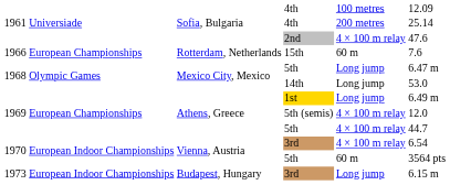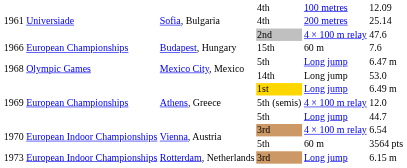 <table>
 <tr>
 <td rowspan=3>1961</td>
 <td rowspan=3><a href='#'>Universiade</a></td>
 <td rowspan=3><a href='#'>Sofia</a>, Bulgaria</td>
 <td>4th</td>
 <td><a href='#'>100 metres</a></td>
 <td>12.09</td>
 </tr>
 <tr>
 <td>4th</td>
 <td><a href='#'>200 metres</a></td>
 <td>25.14</td>
 </tr>
 <tr>
 <td bgcolor=silver>2nd</td>
 <td><a href='#'>4 × 100 m relay</a></td>
 <td>47.6</td>
 </tr>
 <tr>
 <td>1966</td>
 <td><a href='#'>European Championships</a></td>
-<td><a href='#'>Rotterdam</a>, Netherlands</td>
+<td><a href='#'>Budapest</a>, Hungary</td>
 <td>15th</td>
 <td>60 m</td>
 <td>7.6</td>
 </tr>
 <tr>
 <td rowspan=2>1968</td>
 <td rowspan=2><a href='#'>Olympic Games</a></td>
 <td rowspan=2><a href='#'>Mexico City</a>, Mexico</td>
 <td>5th</td>
 <td><a href='#'>Long jump</a></td>
 <td>6.47 m</td>
 </tr>
 <tr>
 <td>14th</td>
 <td>Long jump</td>
 <td>53.0</td>
 </tr>
 <tr>
 <td rowspan=3>1969</td>
 <td rowspan=3><a href='#'>European Championships</a></td>
 <td rowspan=3><a href='#'>Athens</a>, Greece</td>
 <td bgcolor=gold>1st</td>
 <td><a href='#'>Long jump</a></td>
 <td>6.49 m</td>
 </tr>
 <tr>
 <td>5th (semis)</td>
 <td><a href='#'>4 × 100 m relay</a></td>
 <td>12.0</td>
 </tr>
 <tr>
 <td>5th</td>
-<td><a href='#'>4 × 100 m relay</a></td>
+<td><a href='#'>Long jump</a></td>
 <td>44.7</td>
 </tr>
 <tr>
 <td rowspan=2>1970</td>
 <td rowspan=2><a href='#'>European Indoor Championships</a></td>
 <td rowspan=2><a href='#'>Vienna</a>, Austria</td>
 <td bgcolor=cc9966>3rd</td>
 <td><a href='#'>4 × 100 m relay</a></td>
 <td>6.54</td>
 </tr>
 <tr>
 <td>5th</td>
 <td>60 m</td>
 <td>3564 pts</td>
 </tr>
 <tr>
 <td>1973</td>
 <td><a href='#'>European Indoor Championships</a></td>
-<td><a href='#'>Budapest</a>, Hungary</td>
+<td><a href='#'>Rotterdam</a>, Netherlands</td>
 <td bgcolor=cc9966>3rd</td>
 <td><a href='#'>Long jump</a></td>
 <td>6.15 m</td>
 </tr>
 </table>
